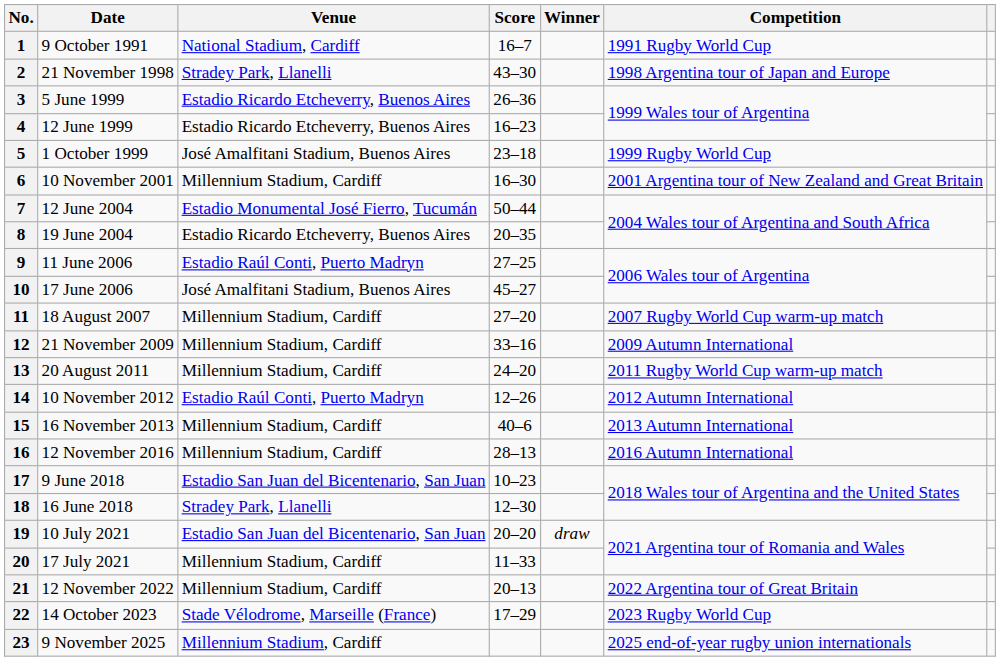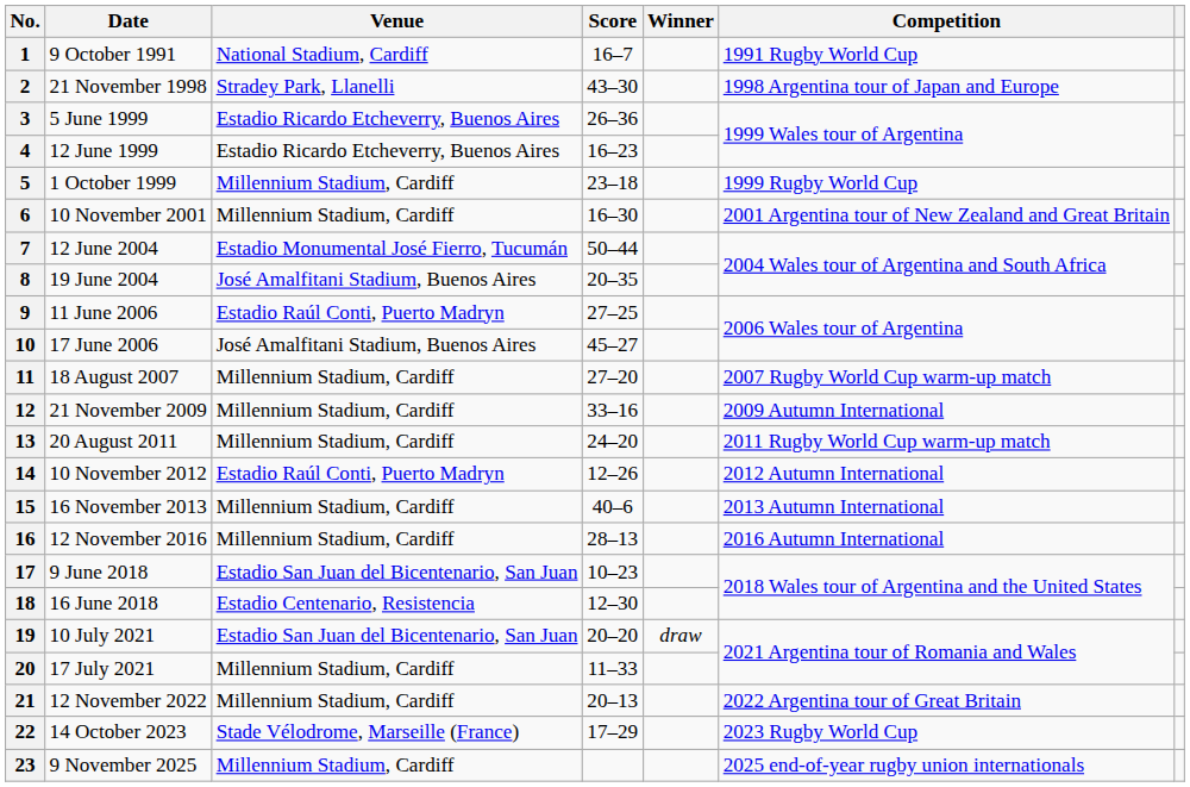 <table class="wikitable">
 <tr>
 <th>No.</th>
 <th>Date</th>
 <th>Venue</th>
 <th>Score</th>
 <th>Winner</th>
 <th>Competition</th>
 <th></th>
 </tr>
 <tr>
 <th>1</th>
 <td>9 October 1991</td>
 <td><a href='#'>National Stadium</a>, <a href='#'>Cardiff</a></td>
 <td align="center">16–7</td>
 <td></td>
 <td><a href='#'>1991 Rugby World Cup</a></td>
 <td align="center"></td>
 </tr>
 <tr>
 <th>2</th>
 <td>21 November 1998</td>
 <td><a href='#'>Stradey Park</a>, <a href='#'>Llanelli</a></td>
 <td align="center">43–30</td>
 <td></td>
 <td><a href='#'>1998 Argentina tour of Japan and Europe</a></td>
 <td align="center"></td>
 </tr>
 <tr>
 <th>3</th>
 <td>5 June 1999</td>
 <td><a href='#'>Estadio Ricardo Etcheverry</a>, <a href='#'>Buenos Aires</a></td>
 <td align="center">26–36</td>
 <td></td>
 <td rowspan=2><a href='#'>1999 Wales tour of Argentina</a></td>
 <td align="center"></td>
 </tr>
 <tr>
 <th>4</th>
 <td>12 June 1999</td>
 <td>Estadio Ricardo Etcheverry, Buenos Aires</td>
 <td align="center">16–23</td>
 <td></td>
 <td align="center"></td>
 </tr>
 <tr>
 <th>5</th>
 <td>1 October 1999</td>
-<td>José Amalfitani Stadium, Buenos Aires</td>
+<td><a href='#'>Millennium Stadium</a>, Cardiff</td>
 <td align="center">23–18</td>
 <td></td>
 <td><a href='#'>1999 Rugby World Cup</a></td>
 <td align="center"></td>
 </tr>
 <tr>
 <th>6</th>
 <td>10 November 2001</td>
 <td>Millennium Stadium, Cardiff</td>
 <td align="center">16–30</td>
 <td></td>
 <td><a href='#'>2001 Argentina tour of New Zealand and Great Britain</a></td>
 <td align="center"></td>
 </tr>
 <tr>
 <th>7</th>
 <td>12 June 2004</td>
 <td><a href='#'>Estadio Monumental José Fierro</a>, <a href='#'>Tucumán</a></td>
 <td align="center">50–44</td>
 <td></td>
 <td rowspan=2><a href='#'>2004 Wales tour of Argentina and South Africa</a></td>
 <td align="center"></td>
 </tr>
 <tr>
 <th>8</th>
 <td>19 June 2004</td>
-<td>Estadio Ricardo Etcheverry, Buenos Aires</td>
+<td><a href='#'>José Amalfitani Stadium</a>, Buenos Aires</td>
 <td align="center">20–35</td>
 <td></td>
 <td align="center"></td>
 </tr>
 <tr>
 <th>9</th>
 <td>11 June 2006</td>
 <td><a href='#'>Estadio Raúl Conti</a>, <a href='#'>Puerto Madryn</a></td>
 <td align="center">27–25</td>
 <td></td>
 <td rowspan=2><a href='#'>2006 Wales tour of Argentina</a></td>
 <td align="center"></td>
 </tr>
 <tr>
 <th>10</th>
 <td>17 June 2006</td>
 <td>José Amalfitani Stadium, Buenos Aires</td>
 <td align="center">45–27</td>
 <td></td>
 <td align="center"></td>
 </tr>
 <tr>
 <th>11</th>
 <td>18 August 2007</td>
 <td>Millennium Stadium, Cardiff</td>
 <td align="center">27–20</td>
 <td></td>
 <td><a href='#'>2007 Rugby World Cup warm-up match</a></td>
 <td align="center"></td>
 </tr>
 <tr>
 <th>12</th>
 <td>21 November 2009</td>
 <td>Millennium Stadium, Cardiff</td>
 <td align="center">33–16</td>
 <td></td>
 <td><a href='#'>2009 Autumn International</a></td>
 <td align="center"></td>
 </tr>
 <tr>
 <th>13</th>
 <td>20 August 2011</td>
 <td>Millennium Stadium, Cardiff</td>
 <td align="center">24–20</td>
 <td></td>
 <td><a href='#'>2011 Rugby World Cup warm-up match</a></td>
 <td align="center"></td>
 </tr>
 <tr>
 <th>14</th>
 <td>10 November 2012</td>
 <td><a href='#'>Estadio Raúl Conti</a>, <a href='#'>Puerto Madryn</a></td>
 <td align="center">12–26</td>
 <td></td>
 <td><a href='#'>2012 Autumn International</a></td>
 <td align="center"></td>
 </tr>
 <tr>
 <th>15</th>
 <td>16 November 2013</td>
 <td>Millennium Stadium, Cardiff</td>
 <td align="center">40–6</td>
 <td></td>
 <td><a href='#'>2013 Autumn International</a></td>
 <td align="center"></td>
 </tr>
 <tr>
 <th>16</th>
 <td>12 November 2016</td>
 <td>Millennium Stadium, Cardiff</td>
 <td align="center">28–13</td>
 <td></td>
 <td><a href='#'>2016 Autumn International</a></td>
 <td align="center"></td>
 </tr>
 <tr>
 <th>17</th>
 <td>9 June 2018</td>
 <td><a href='#'>Estadio San Juan del Bicentenario</a>, <a href='#'>San Juan</a></td>
 <td align="center">10–23</td>
 <td></td>
 <td rowspan=2><a href='#'>2018 Wales tour of Argentina and the United States</a></td>
 <td align="center"></td>
 </tr>
 <tr>
 <th>18</th>
 <td>16 June 2018</td>
-<td><a href='#'>Stradey Park</a>, <a href='#'>Llanelli</a></td>
+<td><a href='#'>Estadio Centenario</a>, <a href='#'>Resistencia</a></td>
 <td align="center">12–30</td>
 <td></td>
 <td align="center"></td>
 </tr>
 <tr>
 <th>19</th>
 <td>10 July 2021</td>
 <td><a href='#'>Estadio San Juan del Bicentenario</a>, <a href='#'>San Juan</a></td>
 <td align="center">20–20</td>
 <td align="center"><em>draw</em></td>
 <td rowspan=2><a href='#'>2021 Argentina tour of Romania and Wales</a></td>
 <td align="center"></td>
 </tr>
 <tr>
 <th>20</th>
 <td>17 July 2021</td>
 <td>Millennium Stadium, Cardiff</td>
 <td align="center">11–33</td>
 <td></td>
 <td align="center"></td>
 </tr>
 <tr>
 <th>21</th>
 <td>12 November 2022</td>
 <td>Millennium Stadium, Cardiff</td>
 <td align="center">20–13</td>
 <td></td>
 <td><a href='#'>2022 Argentina tour of Great Britain</a></td>
 <td align="center"></td>
 </tr>
 <tr>
 <th>22</th>
 <td>14 October 2023</td>
 <td><a href='#'>Stade Vélodrome</a>, <a href='#'>Marseille</a> (<a href='#'>France</a>)</td>
 <td align="center">17–29</td>
 <td></td>
 <td><a href='#'>2023 Rugby World Cup</a></td>
 <td align="center"></td>
 </tr>
 <tr>
 <th>23</th>
 <td>9 November 2025</td>
 <td><a href='#'>Millennium Stadium</a>, Cardiff</td>
 <td align="center"></td>
 <td></td>
 <td><a href='#'>2025 end-of-year rugby union internationals</a></td>
 <td align="center"></td>
 </tr>
 </table>
